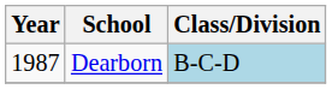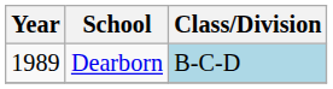 <table class="wikitable">
 <tr>
 <th>Year</th>
 <th>School</th>
 <th>Class/Division</th>
 </tr>
 <tr>
-<td>1987</td>
+<td>1989</td>
 <td><a href='#'>Dearborn</a></td>
 <td style="background: lightblue;">B-C-D</td>
 </tr>
 <tr>
 </tr>
 </table>
